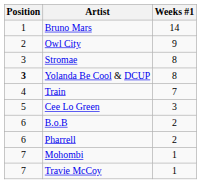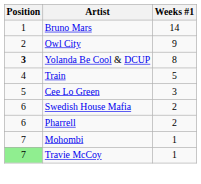 <table class="wikitable sortable" style="font-size:97%;">
 <tr>
 <th>Position</th>
 <th>Artist</th>
 <th>Weeks #1</th>
 </tr>
 <tr>
 <td align="center">1</td>
 <td><a href='#'>Bruno Mars</a></td>
 <td align="center">14</td>
 </tr>
 <tr>
 <td align="center">2</td>
 <td><a href='#'>Owl City</a></td>
 <td align="center">9</td>
 </tr>
 <tr>
-<td align="center">3</td>
-<td><a href='#'>Stromae</a></td>
-<td align="center">8</td>
-</tr>
-<tr>
 <td align="center"><strong>3</strong></td>
 <td><a href='#'>Yolanda Be Cool</a> & <a href='#'>DCUP</a></td>
 <td align="center">8</td>
 </tr>
 <tr>
 <td align="center">4</td>
 <td><a href='#'>Train</a></td>
-<td align="center">7</td>
+<td align="center">5</td>
 </tr>
 <tr>
 <td align="center">5</td>
 <td><a href='#'>Cee Lo Green</a></td>
 <td align="center">3</td>
 </tr>
 <tr>
 <td align="center">6</td>
-<td><a href='#'>B.o.B</a></td>
+<td><a href='#'>Swedish House Mafia</a></td>
 <td align="center">2</td>
 </tr>
 <tr>
 <td align="center">6</td>
 <td><a href='#'>Pharrell</a></td>
 <td align="center">2</td>
 </tr>
 <tr>
 <td align="center">7</td>
 <td><a href='#'>Mohombi</a></td>
 <td align="center">1</td>
 </tr>
 <tr>
-<td align="center">7</td>
+<td align="center" style="background: lightgreen;">7</td>
 <td><a href='#'>Travie McCoy</a></td>
 <td align="center">1</td>
 </tr>
 </table>
